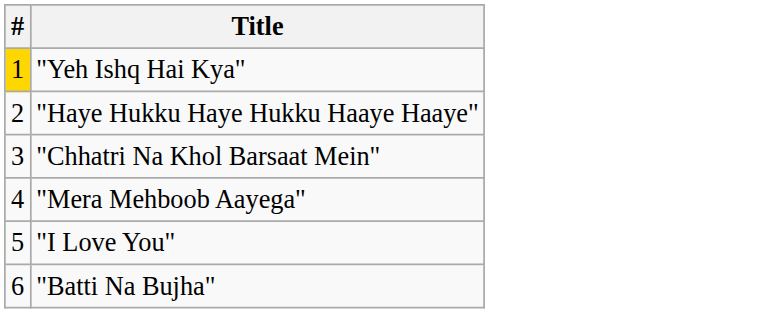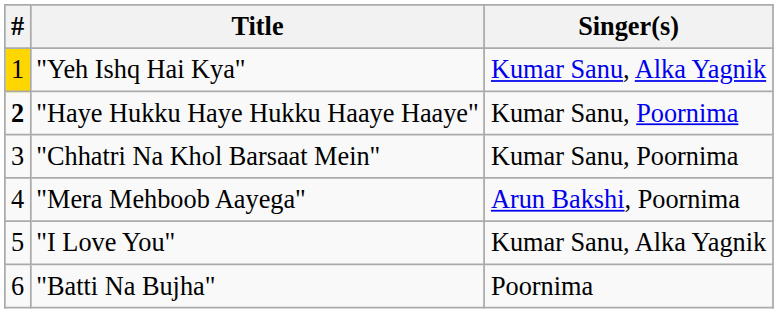 <table class="wikitable" style="font-size:95%;">
 <tr>
 <th>#</th>
 <th>Title</th>
+<th>Singer(s)</th>
 </tr>
 <tr>
 <td style="background: gold;">1</td>
 <td>"Yeh Ishq Hai Kya"</td>
+<td><a href='#'>Kumar Sanu</a>, <a href='#'>Alka Yagnik</a></td>
 </tr>
 <tr>
-<td>2</td>
+<td><strong>2</strong></td>
 <td>"Haye Hukku Haye Hukku Haaye Haaye"</td>
+<td>Kumar Sanu, <a href='#'>Poornima</a></td>
 </tr>
 <tr>
 <td>3</td>
 <td>"Chhatri Na Khol Barsaat Mein"</td>
+<td>Kumar Sanu,  Poornima</td>
 </tr>
 <tr>
 <td>4</td>
 <td>"Mera Mehboob Aayega"</td>
+<td><a href='#'>Arun Bakshi</a>, Poornima</td>
 </tr>
 <tr>
 <td>5</td>
 <td>"I Love You"</td>
+<td>Kumar Sanu, Alka Yagnik</td>
 </tr>
 <tr>
 <td>6</td>
 <td>"Batti Na Bujha"</td>
+<td>Poornima</td>
 </tr>
 </table>
